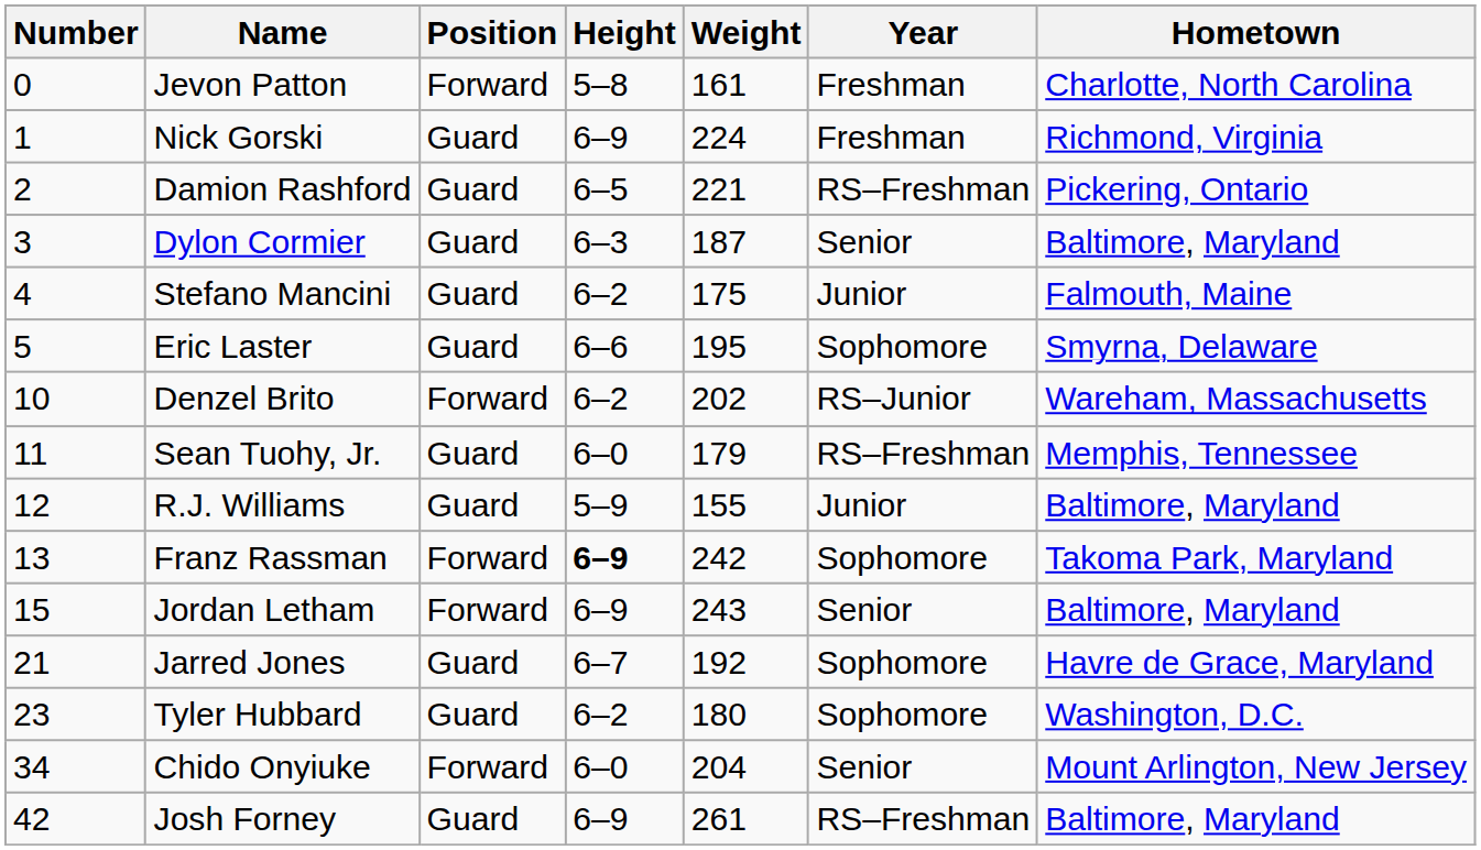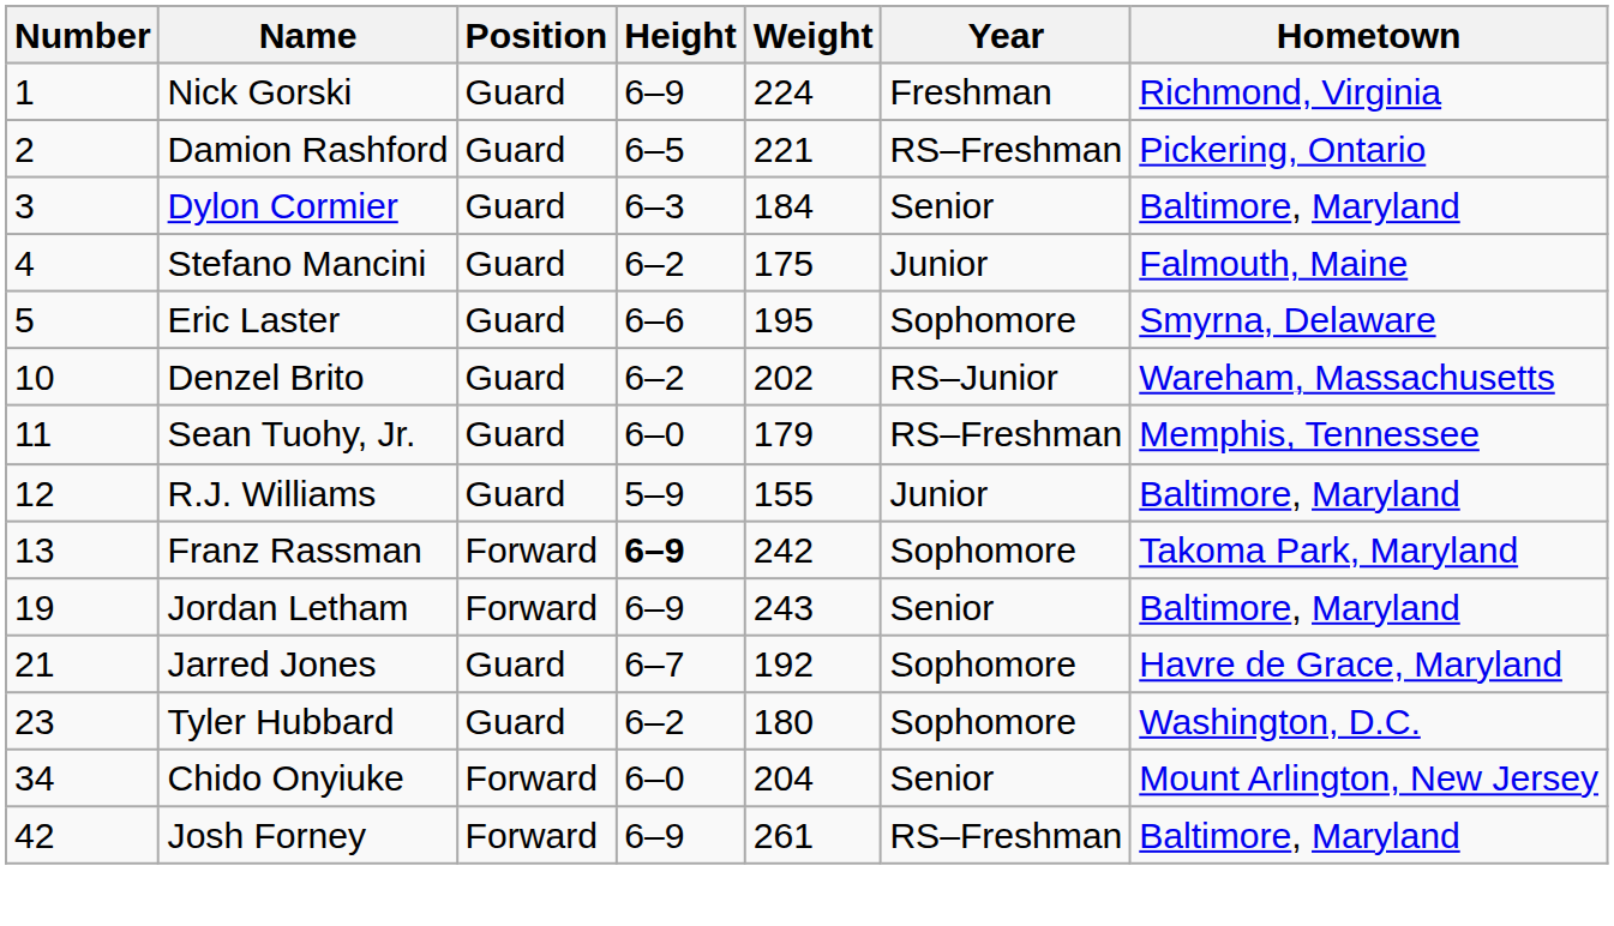 <table class="wikitable sortable " style="font-size: 95%;">
 <tr>
 <th>Number</th>
 <th>Name</th>
 <th>Position</th>
 <th>Height</th>
 <th>Weight</th>
 <th>Year</th>
 <th>Hometown</th>
-</tr>
-<tr>
-<td>0</td>
-<td>Jevon Patton</td>
-<td>Forward</td>
-<td>5–8</td>
-<td>161</td>
-<td>Freshman</td>
-<td><a href='#'>Charlotte, North Carolina</a></td>
 </tr>
 <tr>
 <td>1</td>
 <td>Nick Gorski</td>
 <td>Guard</td>
 <td>6–9</td>
 <td>224</td>
 <td>Freshman</td>
 <td><a href='#'>Richmond, Virginia</a></td>
 </tr>
 <tr>
 <td>2</td>
 <td>Damion Rashford</td>
 <td>Guard</td>
 <td>6–5</td>
 <td>221</td>
 <td>RS–Freshman</td>
 <td><a href='#'>Pickering, Ontario</a></td>
 </tr>
 <tr>
 <td>3</td>
 <td><a href='#'>Dylon Cormier</a></td>
 <td>Guard</td>
 <td>6–3</td>
-<td>187</td>
+<td>184</td>
 <td>Senior</td>
 <td><a href='#'>Baltimore</a>, <a href='#'>Maryland</a></td>
 </tr>
 <tr>
 <td>4</td>
 <td>Stefano Mancini</td>
 <td>Guard</td>
 <td>6–2</td>
 <td>175</td>
 <td>Junior</td>
 <td><a href='#'>Falmouth, Maine</a></td>
 </tr>
 <tr>
 <td>5</td>
 <td>Eric Laster</td>
 <td>Guard</td>
 <td>6–6</td>
 <td>195</td>
 <td>Sophomore</td>
 <td><a href='#'>Smyrna, Delaware</a></td>
 </tr>
 <tr>
 <td>10</td>
 <td>Denzel Brito</td>
-<td>Forward</td>
+<td>Guard</td>
 <td>6–2</td>
 <td>202</td>
 <td>RS–Junior</td>
 <td><a href='#'>Wareham, Massachusetts</a></td>
 </tr>
 <tr>
 <td>11</td>
 <td>Sean Tuohy, Jr.</td>
 <td>Guard</td>
 <td>6–0</td>
 <td>179</td>
 <td>RS–Freshman</td>
 <td><a href='#'>Memphis, Tennessee</a></td>
 </tr>
 <tr>
 <td>12</td>
 <td>R.J. Williams</td>
 <td>Guard</td>
 <td>5–9</td>
 <td>155</td>
 <td>Junior</td>
 <td><a href='#'>Baltimore</a>, <a href='#'>Maryland</a></td>
 </tr>
 <tr>
 <td>13</td>
 <td>Franz Rassman</td>
 <td>Forward</td>
 <td><strong>6–9</strong></td>
 <td>242</td>
 <td>Sophomore</td>
 <td><a href='#'>Takoma Park, Maryland</a></td>
 </tr>
 <tr>
-<td>15</td>
+<td>19</td>
 <td>Jordan Letham</td>
 <td>Forward</td>
 <td>6–9</td>
 <td>243</td>
 <td>Senior</td>
 <td><a href='#'>Baltimore</a>, <a href='#'>Maryland</a></td>
 </tr>
 <tr>
 <td>21</td>
 <td>Jarred Jones</td>
 <td>Guard</td>
 <td>6–7</td>
 <td>192</td>
 <td>Sophomore</td>
 <td><a href='#'>Havre de Grace, Maryland</a></td>
 </tr>
 <tr>
 <td>23</td>
 <td>Tyler Hubbard</td>
 <td>Guard</td>
 <td>6–2</td>
 <td>180</td>
 <td>Sophomore</td>
 <td><a href='#'>Washington, D.C.</a></td>
 </tr>
 <tr>
 <td>34</td>
 <td>Chido Onyiuke</td>
 <td>Forward</td>
 <td>6–0</td>
 <td>204</td>
 <td>Senior</td>
 <td><a href='#'>Mount Arlington, New Jersey</a></td>
 </tr>
 <tr>
 <td>42</td>
 <td>Josh Forney</td>
-<td>Guard</td>
+<td>Forward</td>
 <td>6–9</td>
 <td>261</td>
 <td>RS–Freshman</td>
 <td><a href='#'>Baltimore</a>, <a href='#'>Maryland</a></td>
 </tr>
 </table>
